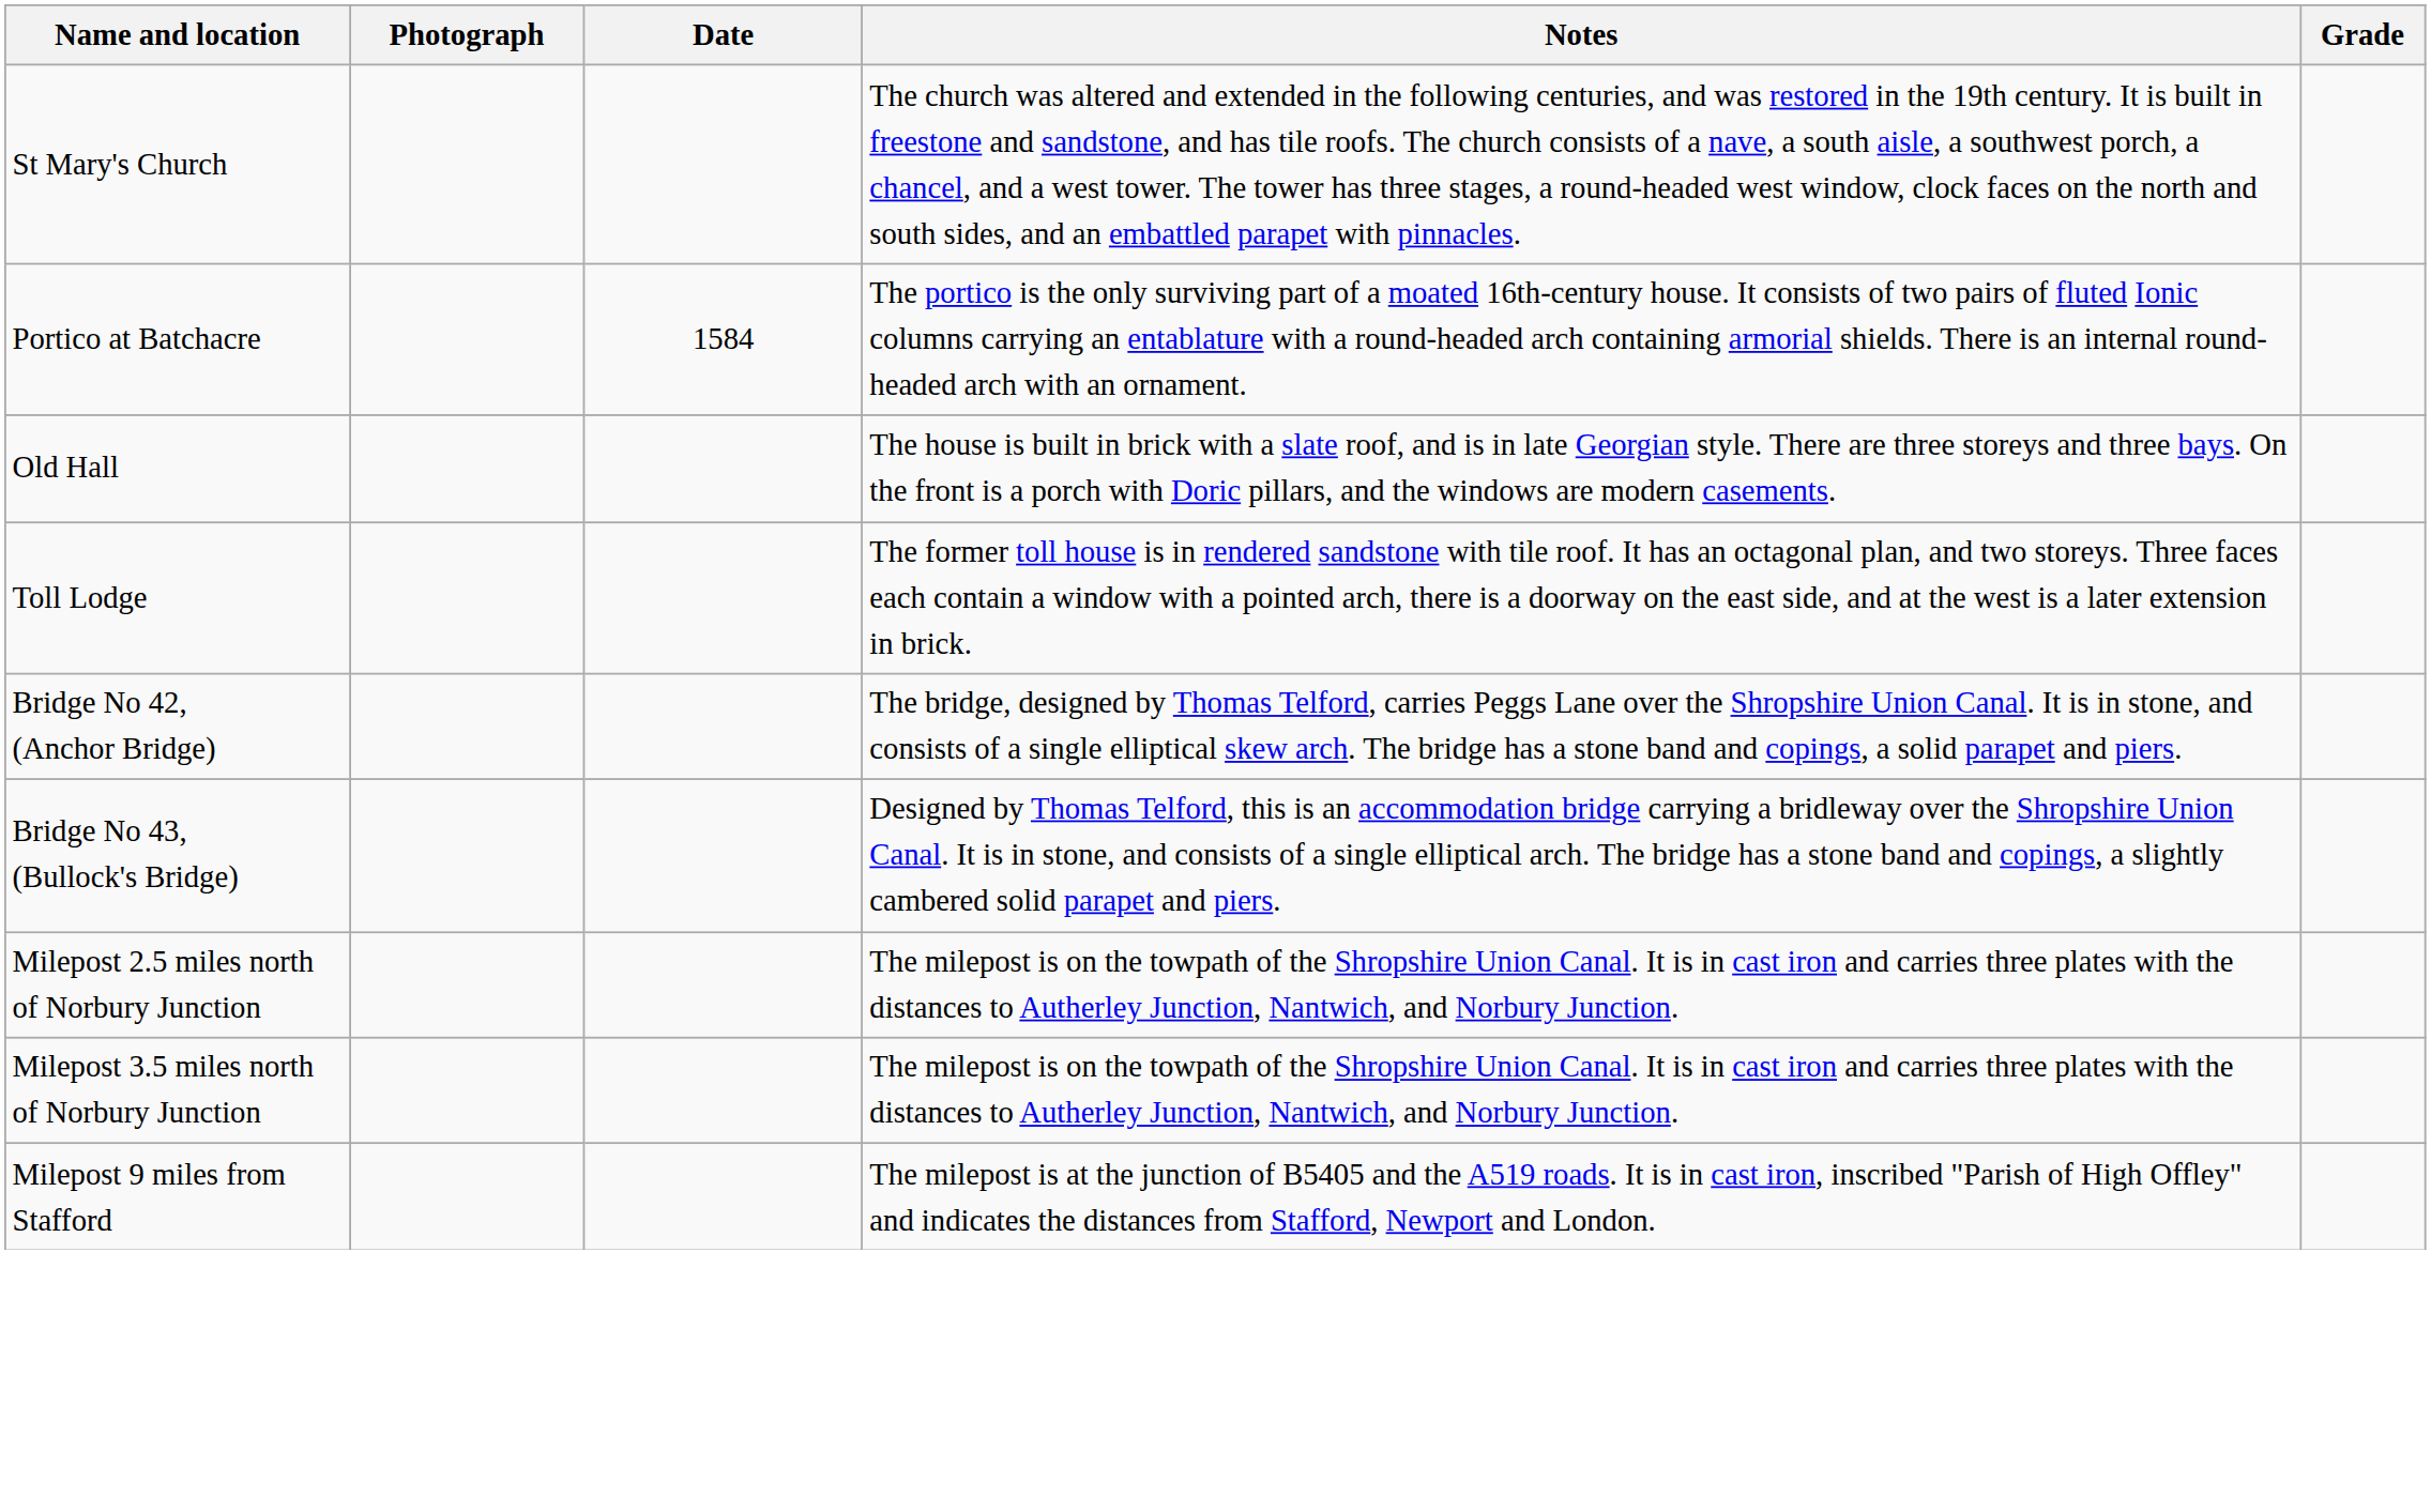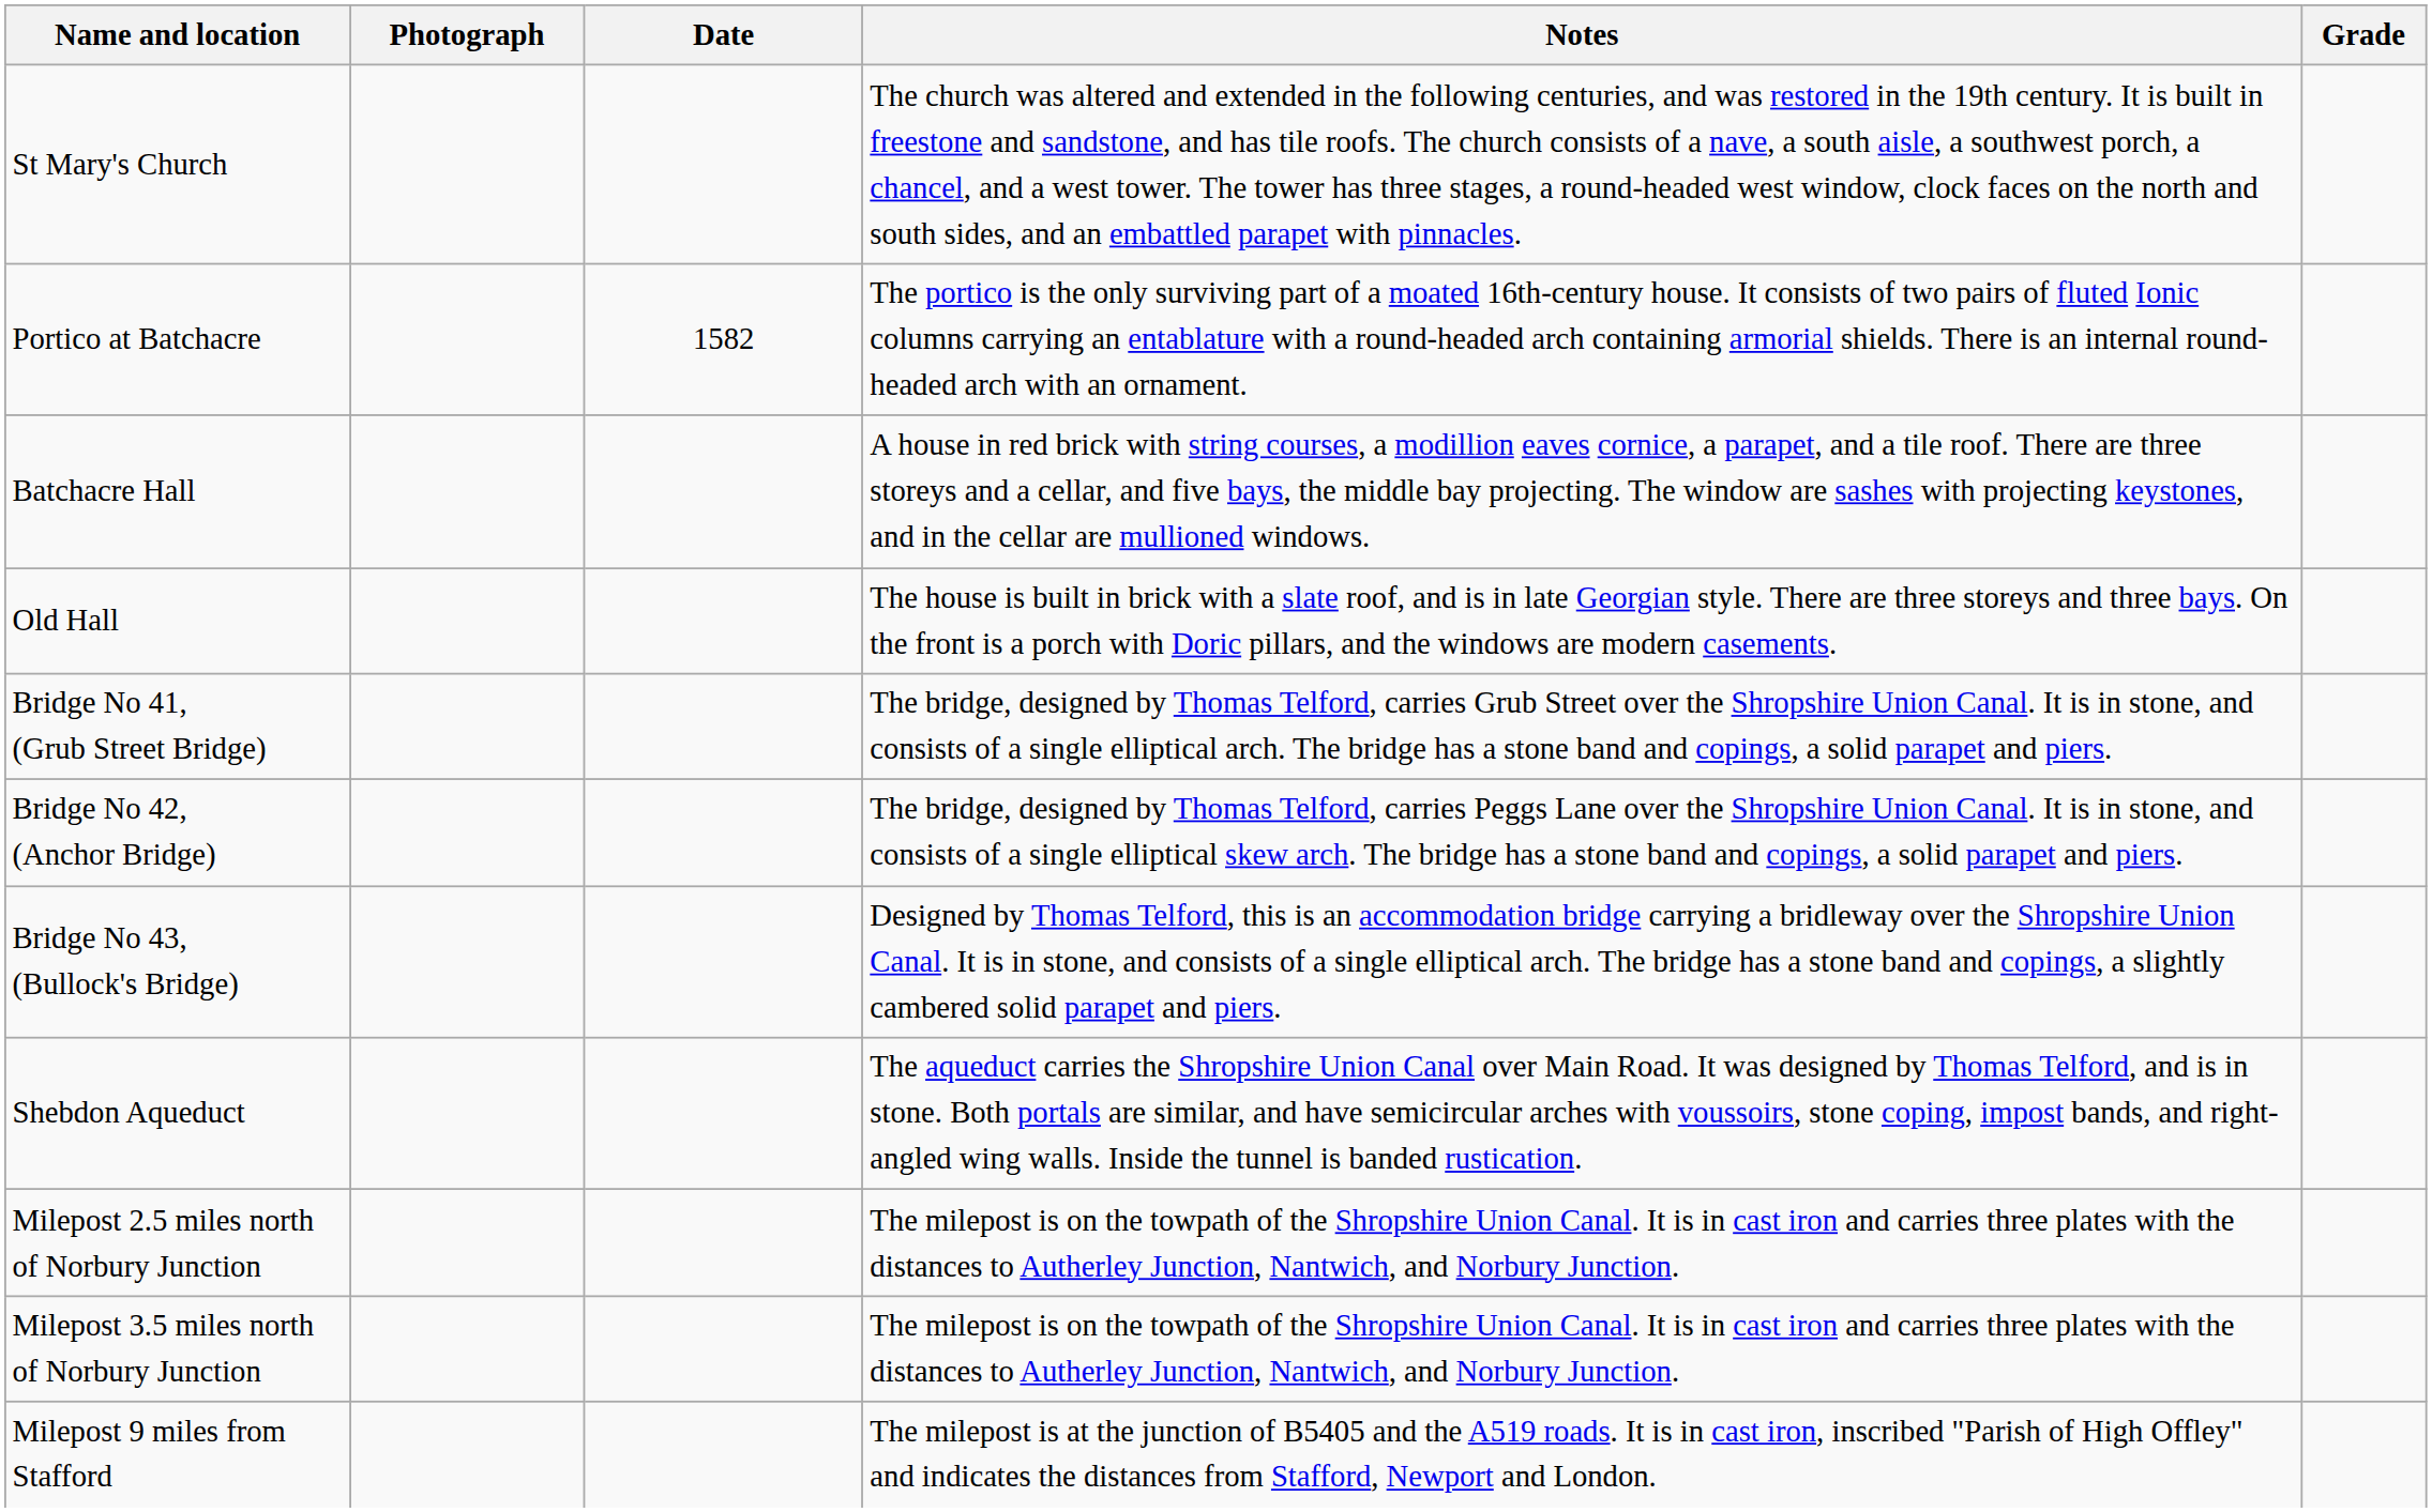 <table class="wikitable sortable plainrowheaders" style="width:100%; border:0; text-align:left; line-height:150%;">
 <tr>
 <th scope="col"  style="width:150px">Name and location</th>
 <th scope="col"  style="width:100px" class="unsortable">Photograph</th>
 <th scope="col"  style="width:120px">Date</th>
 <th scope="col"  style="width:650px" class="unsortable">Notes</th>
 <th scope="col"  style="width:50px">Grade</th>
 </tr>
 <tr>
 <td>St Mary's Church<br><small></small></td>
 <td></td>
 <td align="center"></td>
 <td>The church was altered and extended in the following centuries, and was <a href='#'>restored</a> in the 19th century.  It is built in <a href='#'>freestone</a> and <a href='#'>sandstone</a>, and has tile roofs.  The church consists of a <a href='#'>nave</a>, a south <a href='#'>aisle</a>, a southwest porch, a <a href='#'>chancel</a>, and a west tower.  The tower has three stages, a round-headed west window, clock faces on the north and south sides, and an <a href='#'>embattled</a> <a href='#'>parapet</a> with <a href='#'>pinnacles</a>.</td>
 <td align="center" ></td>
 </tr>
 <tr>
 <td>Portico at Batchacre<br><small></small></td>
 <td></td>
-<td align="center">1584</td>
+<td align="center">1582</td>
 <td>The <a href='#'>portico</a> is the only surviving part of a <a href='#'>moated</a> 16th-century house.  It consists of two pairs of <a href='#'>fluted</a> <a href='#'>Ionic</a> columns carrying an <a href='#'>entablature</a> with a round-headed arch containing <a href='#'>armorial</a> shields.  There is an internal round-headed arch with an ornament.</td>
+<td align="center" ></td>
+</tr>
+<tr>
+<td>Batchacre Hall<br><small></small></td>
+<td></td>
+<td align="center"></td>
+<td>A house in red brick with <a href='#'>string courses</a>, a <a href='#'>modillion</a> <a href='#'>eaves</a> <a href='#'>cornice</a>, a <a href='#'>parapet</a>, and a tile roof.  There are three storeys and a cellar, and five <a href='#'>bays</a>, the middle bay projecting.  The window are <a href='#'>sashes</a> with projecting <a href='#'>keystones</a>, and in the cellar are <a href='#'>mullioned</a> windows.</td>
 <td align="center" ></td>
 </tr>
 <tr>
 <td>Old Hall<br><small></small></td>
 <td></td>
 <td align="center"></td>
 <td>The house is built in brick with a <a href='#'>slate</a> roof, and is in late <a href='#'>Georgian</a> style.  There are three storeys and three <a href='#'>bays</a>.  On the front is a porch with <a href='#'>Doric</a> pillars, and the windows are modern <a href='#'>casements</a>.</td>
 <td align="center" ></td>
 </tr>
 <tr>
-<td>Toll Lodge<br><small></small></td>
+<td>Bridge No 41,<br>(Grub Street Bridge)<br><small></small></td>
 <td></td>
 <td align="center"></td>
-<td>The former <a href='#'>toll house</a> is in <a href='#'>rendered</a> <a href='#'>sandstone</a> with tile roof.  It has an octagonal plan, and two storeys.  Three faces each contain a window with a pointed arch, there is a doorway on the east side, and at the west is a later extension in brick.</td>
+<td>The bridge, designed by <a href='#'>Thomas Telford</a>, carries Grub Street over the <a href='#'>Shropshire Union Canal</a>.  It is in stone, and consists of a single elliptical arch.  The bridge has a stone band and <a href='#'>copings</a>, a solid <a href='#'>parapet</a> and <a href='#'>piers</a>.</td>
 <td align="center" ></td>
 </tr>
 <tr>
 <td>Bridge No 42,<br>(Anchor Bridge)<br><small></small></td>
 <td></td>
 <td align="center"></td>
 <td>The bridge, designed by <a href='#'>Thomas Telford</a>, carries Peggs Lane over the <a href='#'>Shropshire Union Canal</a>.  It is in stone, and consists of a single elliptical <a href='#'>skew arch</a>.  The bridge has a stone band and <a href='#'>copings</a>, a solid <a href='#'>parapet</a> and <a href='#'>piers</a>.</td>
 <td align="center" ></td>
 </tr>
 <tr>
 <td>Bridge No 43,<br>(Bullock's Bridge)<br><small></small></td>
 <td></td>
 <td align="center"></td>
 <td>Designed by <a href='#'>Thomas Telford</a>,  this is an <a href='#'>accommodation bridge</a> carrying a bridleway over the <a href='#'>Shropshire Union Canal</a>.  It is in stone, and consists of a single elliptical arch.  The bridge has a stone band and <a href='#'>copings</a>, a slightly cambered solid <a href='#'>parapet</a> and <a href='#'>piers</a>.</td>
+<td align="center" ></td>
+</tr>
+<tr>
+<td>Shebdon Aqueduct<br><small></small></td>
+<td></td>
+<td align="center"></td>
+<td>The <a href='#'>aqueduct</a> carries the <a href='#'>Shropshire Union Canal</a> over Main Road.  It was designed by <a href='#'>Thomas Telford</a>, and is in stone.  Both <a href='#'>portals</a> are similar, and have semicircular arches with <a href='#'>voussoirs</a>, stone <a href='#'>coping</a>, <a href='#'>impost</a> bands, and right-angled wing walls.  Inside the tunnel is banded <a href='#'>rustication</a>.</td>
 <td align="center" ></td>
 </tr>
 <tr>
 <td>Milepost 2.5 miles north of Norbury Junction<br><small></small></td>
 <td></td>
 <td align="center"></td>
 <td>The milepost is on the towpath of the <a href='#'>Shropshire Union Canal</a>.  It is in <a href='#'>cast iron</a> and carries three plates with the distances to <a href='#'>Autherley Junction</a>, <a href='#'>Nantwich</a>, and <a href='#'>Norbury Junction</a>.</td>
 <td align="center" ></td>
 </tr>
 <tr>
 <td>Milepost 3.5 miles north of Norbury Junction<br><small></small></td>
 <td></td>
 <td align="center"></td>
 <td>The milepost is on the towpath of the <a href='#'>Shropshire Union Canal</a>.  It is in <a href='#'>cast iron</a> and carries three plates with the distances to <a href='#'>Autherley Junction</a>, <a href='#'>Nantwich</a>, and <a href='#'>Norbury Junction</a>.</td>
 <td align="center" ></td>
 </tr>
 <tr>
 <td>Milepost 9 miles from Stafford<br><small></small></td>
 <td></td>
 <td align="center"></td>
 <td>The milepost is at the junction of B5405 and the <a href='#'>A519 roads</a>.  It is in <a href='#'>cast iron</a>,  inscribed "Parish of High Offley" and indicates the distances from <a href='#'>Stafford</a>, <a href='#'>Newport</a> and London.</td>
 <td align="center" ></td>
 </tr>
 <tr>
 </tr>
 </table>
